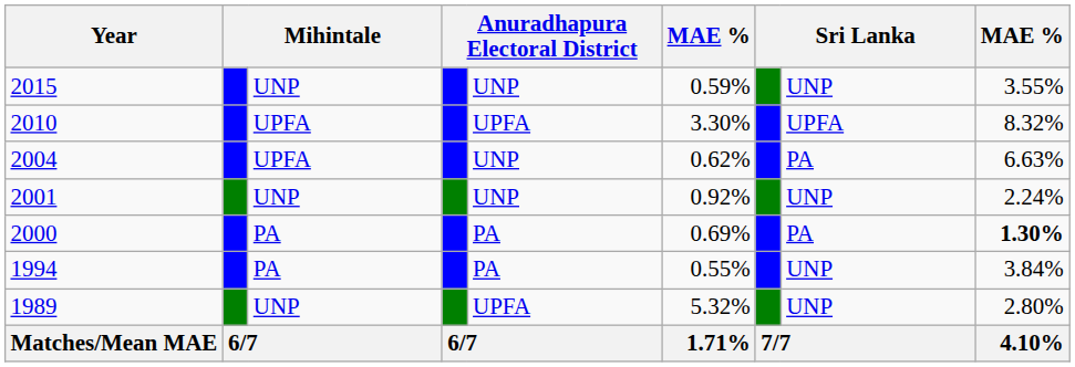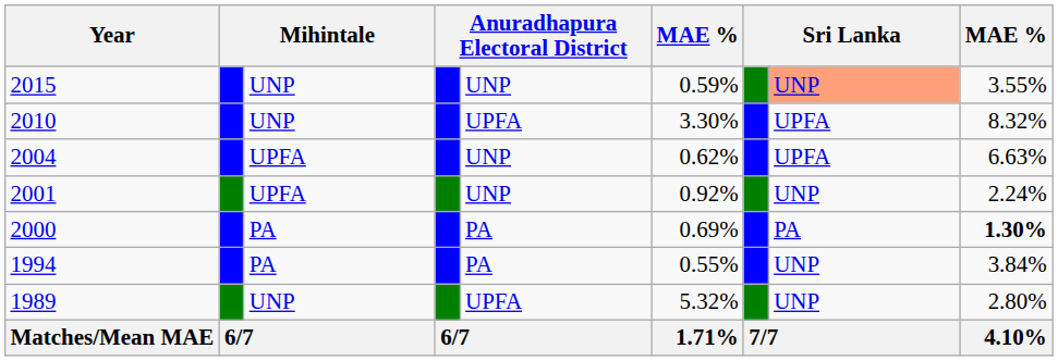 <table class="wikitable">
 <tr>
 <th>Year</th>
 <th colspan="2" width="144px">Mihintale</th>
 <th colspan="2" width="144px"><a href='#'>Anuradhapura Electoral District</a></th>
 <th><a href='#'>MAE</a> %</th>
 <th colspan="2" width="144px">Sri Lanka</th>
 <th>MAE %</th>
 </tr>
 <tr>
 <td><a href='#'>2015</a></td>
 <td style="background-color:blue;" width="10px"></td>
 <td style="text-align:left;"><a href='#'>UNP</a></td>
 <td style="background-color:blue;" width="10px"></td>
 <td style="text-align:left;"><a href='#'>UNP</a></td>
 <td style="text-align:right;">0.59%</td>
 <td style="background-color:green;" width="10px"></td>
-<td style="text-align:left;"><a href='#'>UNP</a></td>
+<td style="background: lightsalmon; text-align:left;"><a href='#'>UNP</a></td>
 <td style="text-align:right;">3.55%</td>
 </tr>
 <tr>
 <td><a href='#'>2010</a></td>
 <td style="background-color:blue;" width="10px"></td>
-<td style="text-align:left;"><a href='#'>UPFA</a></td>
+<td style="text-align:left;"><a href='#'>UNP</a></td>
 <td style="background-color:blue;" width="10px"></td>
 <td style="text-align:left;"><a href='#'>UPFA</a></td>
 <td style="text-align:right;">3.30%</td>
 <td style="background-color:blue;" width="10px"></td>
 <td style="text-align:left;"><a href='#'>UPFA</a></td>
 <td style="text-align:right;">8.32%</td>
 </tr>
 <tr>
 <td><a href='#'>2004</a></td>
 <td style="background-color:blue;" width="10px"></td>
 <td style="text-align:left;"><a href='#'>UPFA</a></td>
 <td style="background-color:blue;" width="10px"></td>
 <td style="text-align:left;"><a href='#'>UNP</a></td>
 <td style="text-align:right;">0.62%</td>
 <td style="background-color:blue;" width="10px"></td>
-<td style="text-align:left;"><a href='#'>PA</a></td>
+<td style="text-align:left;"><a href='#'>UPFA</a></td>
 <td style="text-align:right;">6.63%</td>
 </tr>
 <tr>
 <td><a href='#'>2001</a></td>
 <td style="background-color:green;" width="10px"></td>
-<td style="text-align:left;"><a href='#'>UNP</a></td>
+<td style="text-align:left;"><a href='#'>UPFA</a></td>
 <td style="background-color:green;" width="10px"></td>
 <td style="text-align:left;"><a href='#'>UNP</a></td>
 <td style="text-align:right;">0.92%</td>
 <td style="background-color:green;" width="10px"></td>
 <td style="text-align:left;"><a href='#'>UNP</a></td>
 <td style="text-align:right;">2.24%</td>
 </tr>
 <tr>
 <td><a href='#'>2000</a></td>
 <td style="background-color:blue;" width="10px"></td>
 <td style="text-align:left;"><a href='#'>PA</a></td>
 <td style="background-color:blue;" width="10px"></td>
 <td style="text-align:left;"><a href='#'>PA</a></td>
 <td style="text-align:right;">0.69%</td>
 <td style="background-color:blue;" width="10px"></td>
 <td style="text-align:left;"><a href='#'>PA</a></td>
 <td style="text-align:right;"><strong>1.30%</strong></td>
 </tr>
 <tr>
 <td><a href='#'>1994</a></td>
 <td style="background-color:blue;" width="10px"></td>
 <td style="text-align:left;"><a href='#'>PA</a></td>
 <td style="background-color:blue;" width="10px"></td>
 <td style="text-align:left;"><a href='#'>PA</a></td>
 <td style="text-align:right;">0.55%</td>
 <td style="background-color:blue;" width="10px"></td>
 <td style="text-align:left;"><a href='#'>UNP</a></td>
 <td style="text-align:right;">3.84%</td>
 </tr>
 <tr>
 <td><a href='#'>1989</a></td>
 <td style="background-color:green;" width="10px"></td>
 <td style="text-align:left;"><a href='#'>UNP</a></td>
 <td style="background-color:green;" width="10px"></td>
 <td style="text-align:left;"><a href='#'>UPFA</a></td>
 <td style="text-align:right;">5.32%</td>
 <td style="background-color:green;" width="10px"></td>
 <td style="text-align:left;"><a href='#'>UNP</a></td>
 <td style="text-align:right;">2.80%</td>
 </tr>
 <tr>
 <th>Matches/Mean MAE</th>
 <th style="text-align:left;"colspan="2" width="144px">6/7</th>
 <th style="text-align:left;"colspan="2" width="144px">6/7</th>
 <th style="text-align:right;">1.71%</th>
 <th style="text-align:left;"colspan="2" width="144px">7/7</th>
 <th style="text-align:right;">4.10%</th>
 </tr>
 </table>
